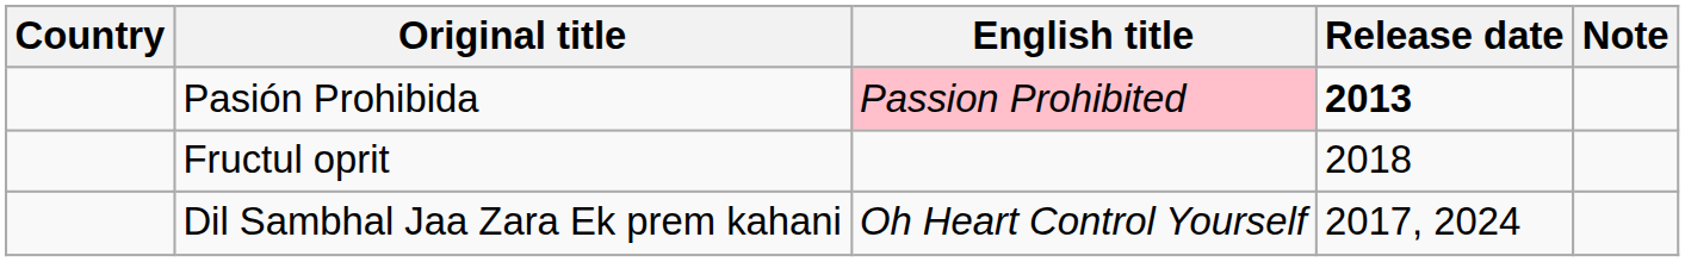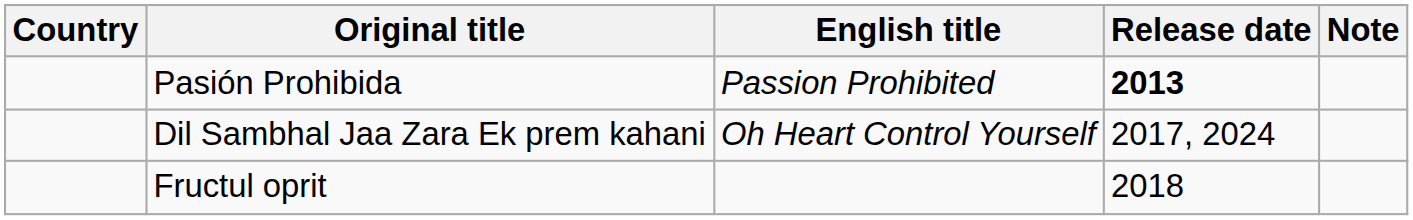 <table class="wikitable sortable">
 <tr>
 <th>Country</th>
 <th>Original title</th>
 <th>English title</th>
 <th data-sort-type="date">Release date</th>
 <th class="unsortable">Note</th>
 </tr>
 <tr>
 <td></td>
 <td>Pasión Prohibida</td>
-<td style="background: pink;"><em>Passion Prohibited</em></td>
+<td><em>Passion Prohibited</em></td>
 <td><strong>2013</strong></td>
+<td></td>
+</tr>
+<tr>
+<td></td>
+<td>Dil Sambhal Jaa Zara Ek prem kahani</td>
+<td><em>Oh Heart Control Yourself</em></td>
+<td>2017, 2024</td>
 <td></td>
 </tr>
 <tr>
 <td></td>
 <td>Fructul oprit</td>
 <td></td>
 <td>2018</td>
 <td></td>
 </tr>
-<tr>
-<td></td>
-<td>Dil Sambhal Jaa Zara Ek prem kahani</td>
-<td><em>Oh Heart Control Yourself</em></td>
-<td>2017, 2024</td>
-<td></td>
-</tr>
 </table>
